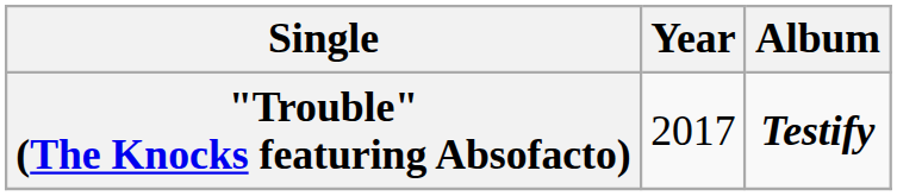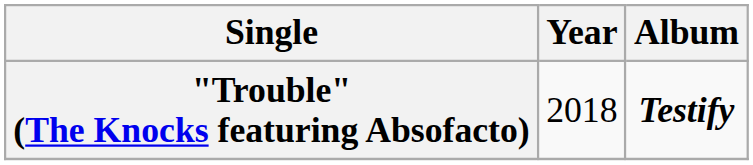 <table class="wikitable plainrowheaders" style="text-align:center;">
 <tr>
 <th scope="col">Single</th>
 <th scope="col">Year</th>
 <th scope="col">Album</th>
 </tr>
 <tr>
 <th scope="row">"Trouble"<br><span>(<a href='#'>The Knocks</a> featuring Absofacto)</span></th>
-<td>2017</td>
+<td>2018</td>
 <td><strong><em>Testify</em></strong></td>
 </tr>
 <tr>
 </tr>
 </table>
